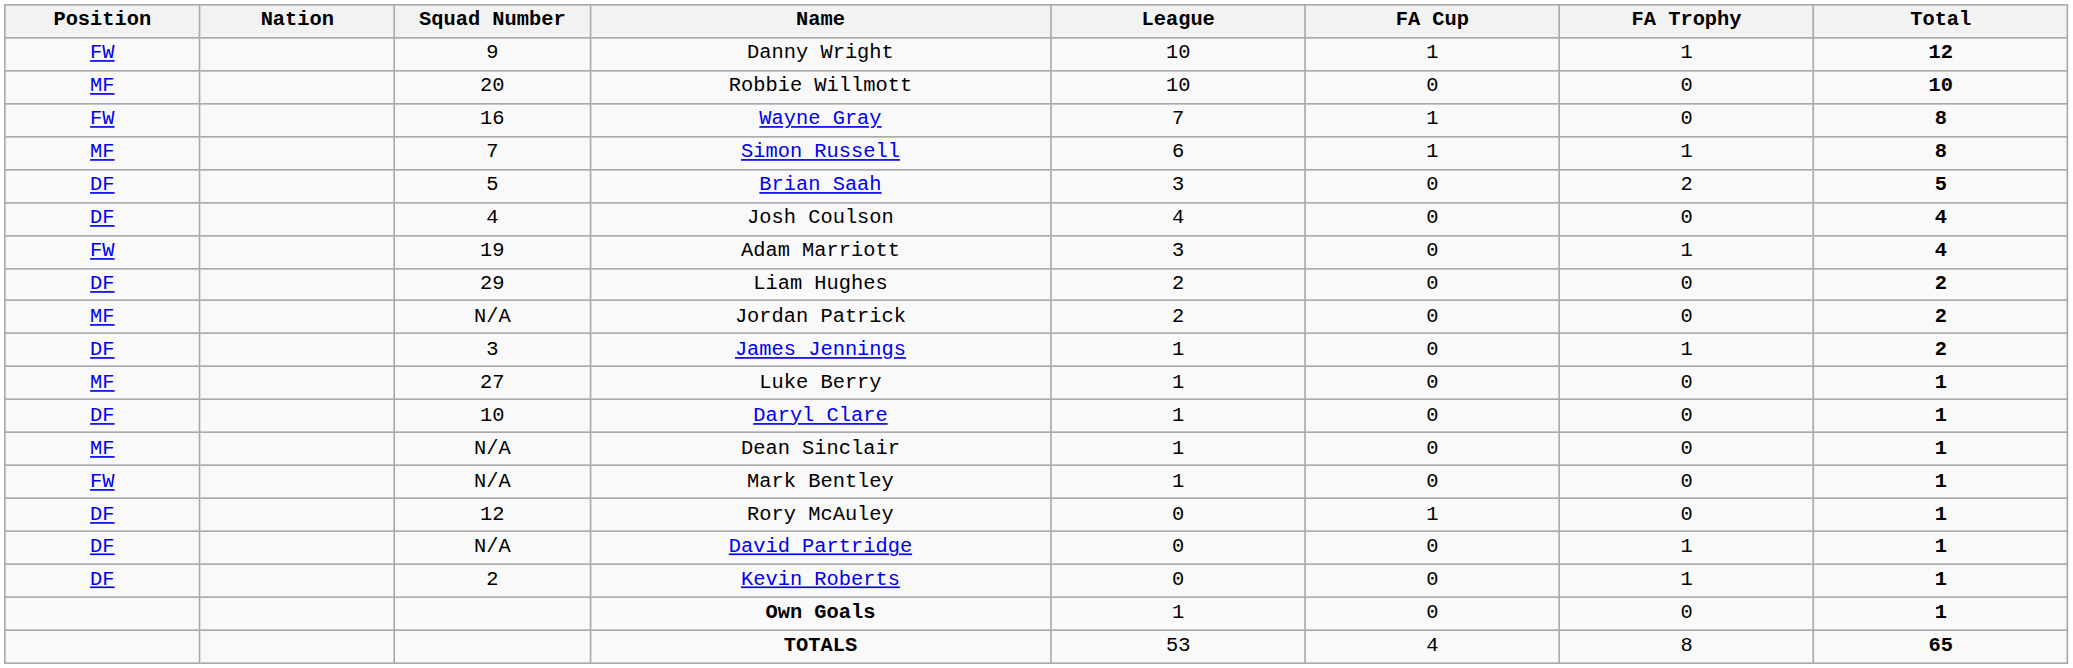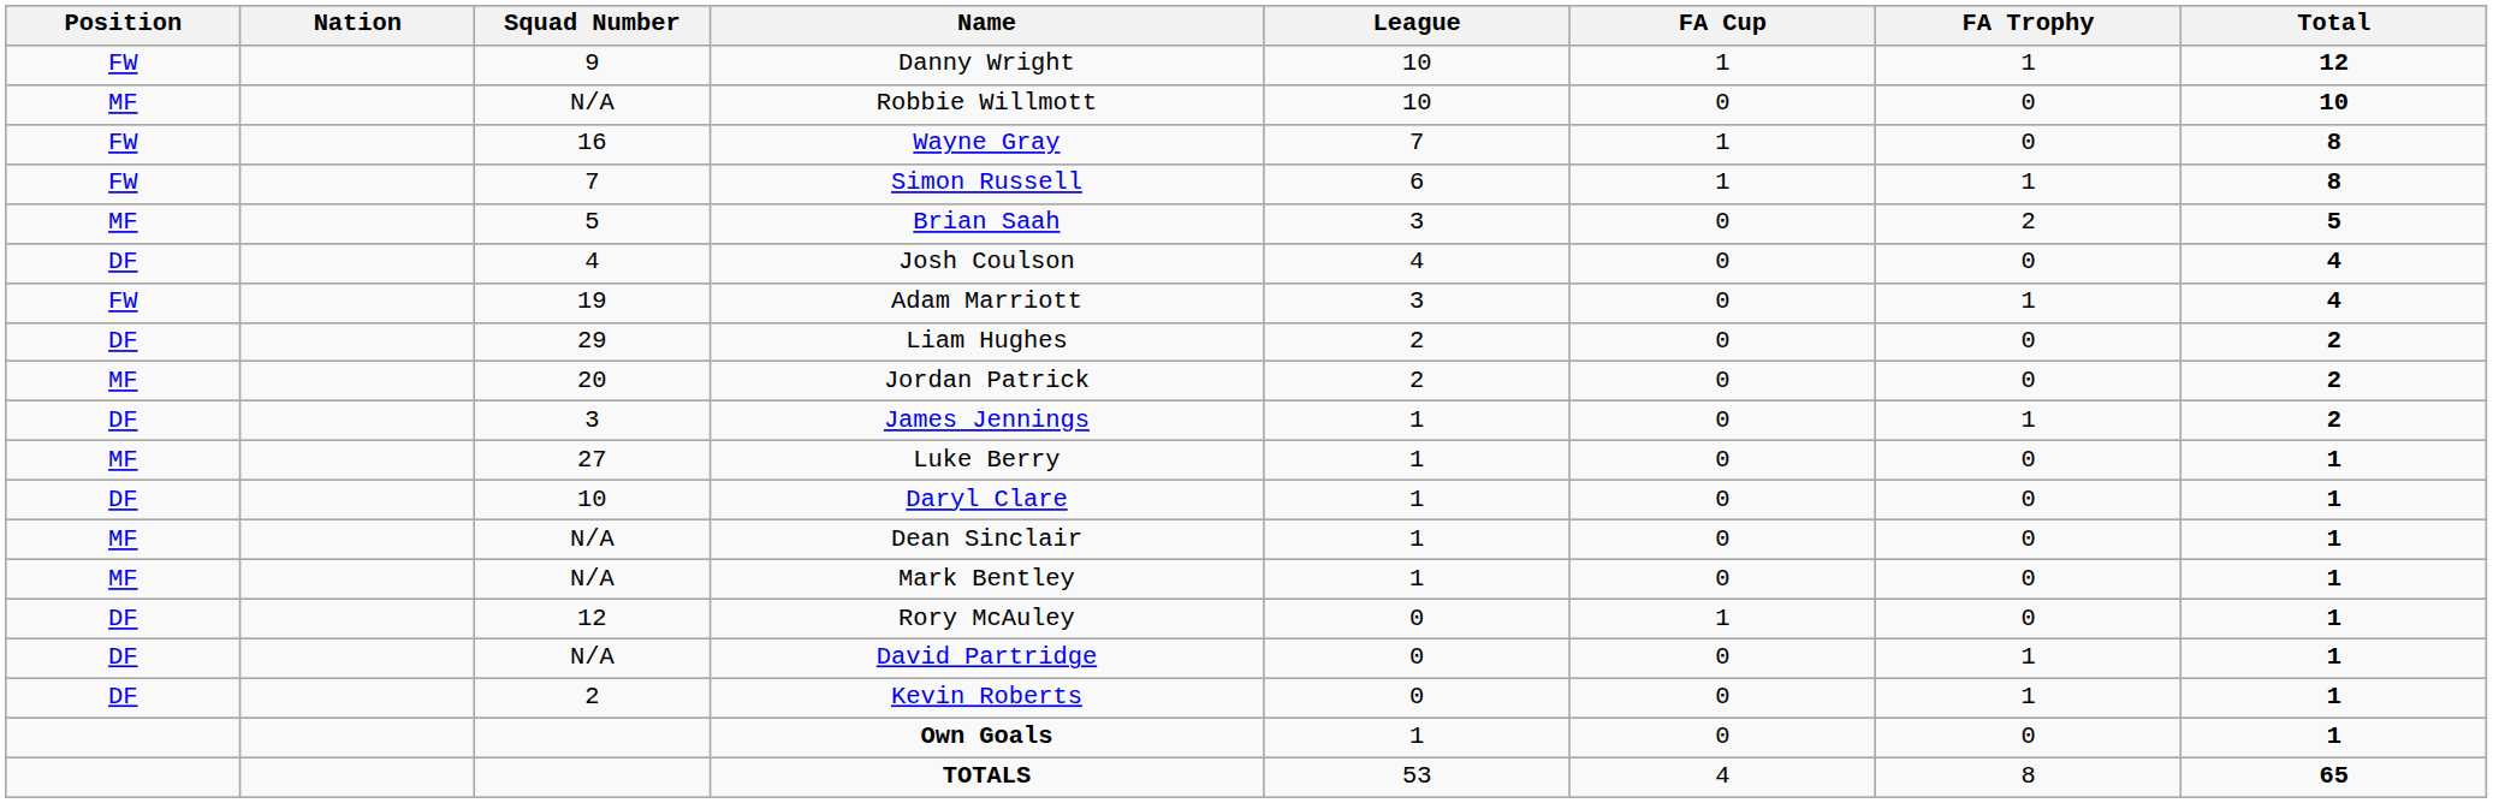 <table class="wikitable"  style="font-size:95%; text-align:center; width:99%;">
 <tr>
 <th width=60>Position</th>
 <th width=60>Nation</th>
 <th width=60>Squad Number</th>
 <th width=150>Name</th>
 <th width=80>League</th>
 <th width=80>FA Cup</th>
 <th width=80>FA Trophy</th>
 <th width=80>Total</th>
 </tr>
 <tr align=center>
 <td><a href='#'>FW</a></td>
 <td></td>
 <td>9</td>
 <td>Danny Wright</td>
 <td>10</td>
 <td>1</td>
 <td>1</td>
 <td><strong>12</strong></td>
 </tr>
 <tr align=center>
 <td><a href='#'>MF</a></td>
 <td></td>
-<td>20</td>
+<td>N/A</td>
 <td>Robbie Willmott</td>
 <td>10</td>
 <td>0</td>
 <td>0</td>
 <td><strong>10</strong></td>
 </tr>
 <tr align=center>
 <td><a href='#'>FW</a></td>
 <td></td>
 <td>16</td>
 <td><a href='#'>Wayne Gray</a></td>
 <td>7</td>
 <td>1</td>
 <td>0</td>
 <td><strong>8</strong></td>
 </tr>
 <tr align=center>
-<td><a href='#'>MF</a></td>
+<td><a href='#'>FW</a></td>
 <td></td>
 <td>7</td>
 <td><a href='#'>Simon Russell</a></td>
 <td>6</td>
 <td>1</td>
 <td>1</td>
 <td><strong>8</strong></td>
 </tr>
 <tr align=center>
-<td><a href='#'>DF</a></td>
+<td><a href='#'>MF</a></td>
 <td></td>
 <td>5</td>
 <td><a href='#'>Brian Saah</a></td>
 <td>3</td>
 <td>0</td>
 <td>2</td>
 <td><strong>5</strong></td>
 </tr>
 <tr align=center>
 <td><a href='#'>DF</a></td>
 <td></td>
 <td>4</td>
 <td>Josh Coulson</td>
 <td>4</td>
 <td>0</td>
 <td>0</td>
 <td><strong>4</strong></td>
 </tr>
 <tr align=center>
 <td><a href='#'>FW</a></td>
 <td></td>
 <td>19</td>
 <td>Adam Marriott</td>
 <td>3</td>
 <td>0</td>
 <td>1</td>
 <td><strong>4</strong></td>
 </tr>
 <tr align=center>
 <td><a href='#'>DF</a></td>
 <td></td>
 <td>29</td>
 <td>Liam Hughes</td>
 <td>2</td>
 <td>0</td>
 <td>0</td>
 <td><strong>2</strong></td>
 </tr>
 <tr align=center>
 <td><a href='#'>MF</a></td>
 <td></td>
-<td>N/A</td>
+<td>20</td>
 <td>Jordan Patrick</td>
 <td>2</td>
 <td>0</td>
 <td>0</td>
 <td><strong>2</strong></td>
 </tr>
 <tr align=center>
 <td><a href='#'>DF</a></td>
 <td></td>
 <td>3</td>
 <td><a href='#'>James Jennings</a></td>
 <td>1</td>
 <td>0</td>
 <td>1</td>
 <td><strong>2</strong></td>
 </tr>
 <tr align=center>
 <td><a href='#'>MF</a></td>
 <td></td>
 <td>27</td>
 <td>Luke Berry</td>
 <td>1</td>
 <td>0</td>
 <td>0</td>
 <td><strong>1</strong></td>
 </tr>
 <tr align=center>
 <td><a href='#'>DF</a></td>
 <td></td>
 <td>10</td>
 <td><a href='#'>Daryl Clare</a></td>
 <td>1</td>
 <td>0</td>
 <td>0</td>
 <td><strong>1</strong></td>
 </tr>
 <tr align=center>
 <td><a href='#'>MF</a></td>
 <td></td>
 <td>N/A</td>
 <td>Dean Sinclair</td>
 <td>1</td>
 <td>0</td>
 <td>0</td>
 <td><strong>1</strong></td>
 </tr>
 <tr align=center>
-<td><a href='#'>FW</a></td>
+<td><a href='#'>MF</a></td>
 <td></td>
 <td>N/A</td>
 <td>Mark Bentley</td>
 <td>1</td>
 <td>0</td>
 <td>0</td>
 <td><strong>1</strong></td>
 </tr>
 <tr align=center>
 <td><a href='#'>DF</a></td>
 <td></td>
 <td>12</td>
 <td>Rory McAuley</td>
 <td>0</td>
 <td>1</td>
 <td>0</td>
 <td><strong>1</strong></td>
 </tr>
 <tr align=center>
 <td><a href='#'>DF</a></td>
 <td></td>
 <td>N/A</td>
 <td><a href='#'>David Partridge</a></td>
 <td>0</td>
 <td>0</td>
 <td>1</td>
 <td><strong>1</strong></td>
 </tr>
 <tr align=center>
 <td><a href='#'>DF</a></td>
 <td></td>
 <td>2</td>
 <td><a href='#'>Kevin Roberts</a></td>
 <td>0</td>
 <td>0</td>
 <td>1</td>
 <td><strong>1</strong></td>
 </tr>
 <tr align=center>
 <td></td>
 <td></td>
 <td></td>
 <td><strong>Own Goals</strong></td>
 <td>1</td>
 <td>0</td>
 <td>0</td>
 <td><strong>1</strong></td>
 </tr>
 <tr align=center>
 <td></td>
 <td></td>
 <td></td>
 <td><strong>TOTALS</strong></td>
 <td>53</td>
 <td>4</td>
 <td>8</td>
 <td><strong>65</strong></td>
 </tr>
 </table>
